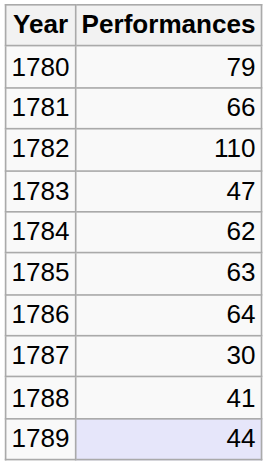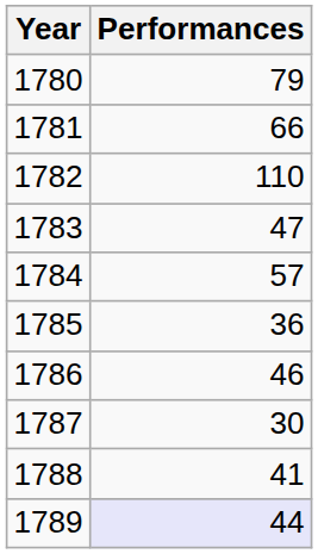 <table class="wikitable sortable" style="margin:1em auto;">
 <tr>
 <th>Year</th>
 <th>Performances</th>
 </tr>
 <tr>
 <td>1780</td>
 <td style="text-align: right;">79</td>
 </tr>
 <tr>
 <td>1781</td>
 <td style="text-align: right;">66</td>
 </tr>
 <tr>
 <td>1782</td>
 <td style="text-align: right;">110</td>
 </tr>
 <tr>
 <td>1783</td>
 <td style="text-align: right;">47</td>
 </tr>
 <tr>
 <td>1784</td>
-<td style="text-align: right;">62</td>
+<td style="text-align: right;">57</td>
 </tr>
 <tr>
 <td>1785</td>
-<td style="text-align: right;">63</td>
+<td style="text-align: right;">36</td>
 </tr>
 <tr>
 <td>1786</td>
-<td style="text-align: right;">64</td>
+<td style="text-align: right;">46</td>
 </tr>
 <tr>
 <td>1787</td>
 <td style="text-align: right;">30</td>
 </tr>
 <tr>
 <td>1788</td>
 <td style="text-align: right;">41</td>
 </tr>
 <tr>
 <td>1789</td>
 <td style="background: lavender; text-align: right;">44</td>
 </tr>
 </table>
